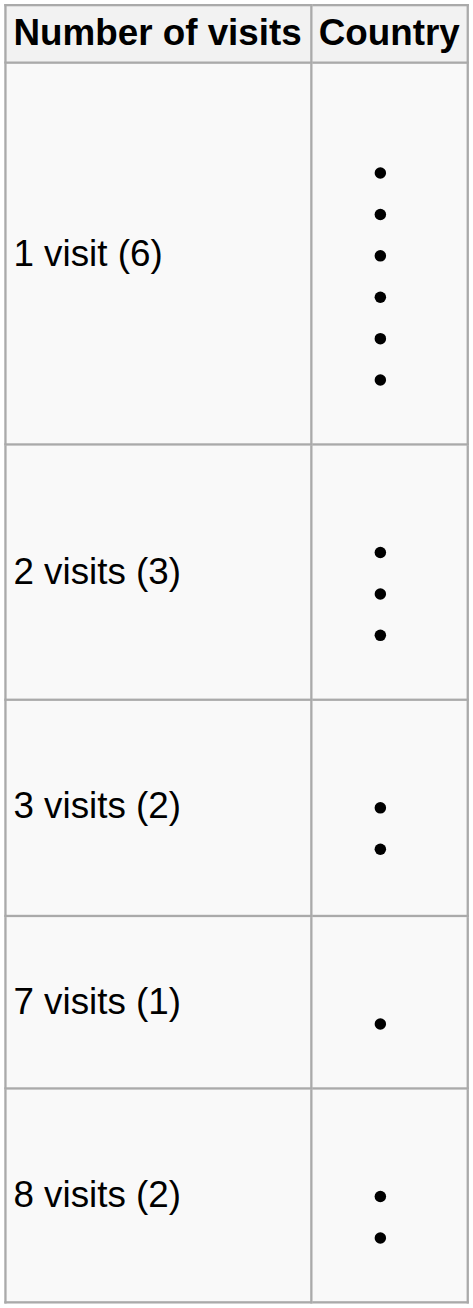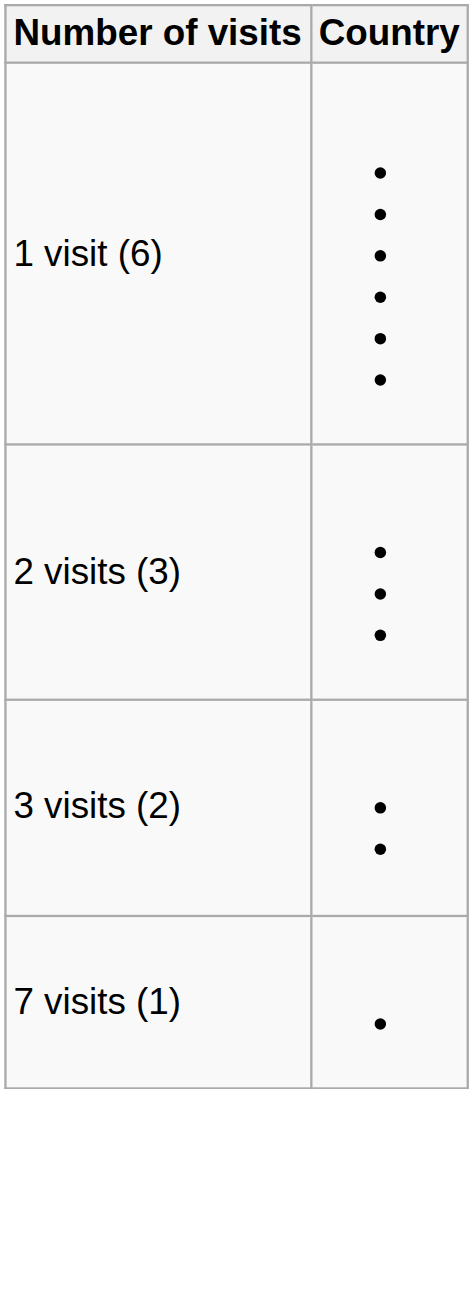 <table class="wikitable" style="margin: 1em auto 1em auto">
 <tr>
 <th>Number of visits</th>
 <th>Country</th>
 </tr>
 <tr>
 <td>1 visit (6)</td>
 <td><br><ul><li></li><li></li><li></li><li></li><li></li><li></li></ul></td>
 </tr>
 <tr>
 <td>2 visits (3)</td>
 <td><br><ul><li></li><li></li><li></li></ul></td>
 </tr>
 <tr>
 <td>3 visits (2)</td>
 <td><br><ul><li></li><li></li></ul></td>
 </tr>
 <tr>
 <td>7 visits (1)</td>
 <td><br><ul><li></li></ul></td>
 </tr>
-<tr>
-<td>8 visits (2)</td>
-<td><br><ul><li></li><li></li></ul></td>
-</tr>
 </table>
